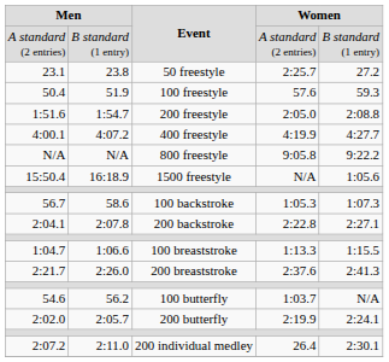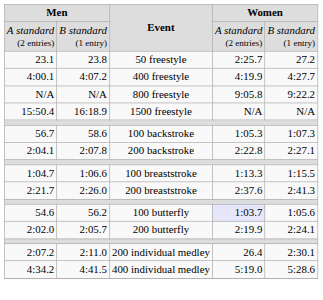 <table class="wikitable" style="text-align:right">
 <tr>
 <td colspan=2 align="center" bgcolor=#DDDDDD><strong>Men</strong></td>
 <td rowspan=2 align="center" bgcolor=#DDDDDD><strong>Event</strong></td>
 <td colspan=2  align="center" bgcolor=#DDDDDD><strong>Women</strong></td>
 </tr>
 <tr>
 <td bgcolor=#DDDDDD><em>A standard</em> <small><br>(2 entries)</small></td>
 <td bgcolor=#DDDDDD><em>B standard</em> <small><br>(1 entry)</small></td>
 <td bgcolor=#DDDDDD><em>A standard</em> <small><br>(2 entries)</small></td>
 <td bgcolor=#DDDDDD><em>B standard</em> <small><br>(1 entry)</small></td>
 </tr>
 <tr>
 <td>23.1</td>
 <td>23.8</td>
 <td align="center">50 freestyle</td>
 <td>2:25.7</td>
 <td>27.2</td>
 </tr>
 <tr>
-<td>50.4</td>
-<td>51.9</td>
-<td align="center">100 freestyle</td>
-<td>57.6</td>
-<td>59.3</td>
-</tr>
-<tr>
-<td>1:51.6</td>
-<td>1:54.7</td>
-<td align="center">200 freestyle</td>
-<td>2:05.0</td>
-<td>2:08.8</td>
-</tr>
-<tr>
 <td>4:00.1</td>
 <td>4:07.2</td>
 <td align="center">400 freestyle</td>
 <td>4:19.9</td>
 <td>4:27.7</td>
 </tr>
 <tr>
 <td>N/A</td>
 <td>N/A</td>
 <td align="center">800 freestyle</td>
 <td>9:05.8</td>
 <td>9:22.2</td>
 </tr>
 <tr>
 <td>15:50.4</td>
 <td>16:18.9</td>
 <td align="center">1500 freestyle</td>
 <td>N/A</td>
-<td>1:05.6</td>
+<td>N/A</td>
 </tr>
 <tr bgcolor=#DDDDDD>
 <td colspan=5></td>
 </tr>
 <tr>
 <td>56.7</td>
 <td>58.6</td>
 <td align="center">100 backstroke</td>
 <td>1:05.3</td>
 <td>1:07.3</td>
 </tr>
 <tr>
 <td>2:04.1</td>
 <td>2:07.8</td>
 <td align="center">200 backstroke</td>
 <td>2:22.8</td>
 <td>2:27.1</td>
 </tr>
 <tr bgcolor=#DDDDDD>
 <td colspan=5></td>
 </tr>
 <tr>
 <td>1:04.7</td>
 <td>1:06.6</td>
 <td align="center">100 breaststroke</td>
 <td>1:13.3</td>
 <td>1:15.5</td>
 </tr>
 <tr>
 <td>2:21.7</td>
 <td>2:26.0</td>
 <td align="center">200 breaststroke</td>
 <td>2:37.6</td>
 <td>2:41.3</td>
 </tr>
 <tr bgcolor=#DDDDDD>
 <td colspan=5></td>
 </tr>
 <tr>
 <td>54.6</td>
 <td>56.2</td>
 <td align="center">100 butterfly</td>
-<td>1:03.7</td>
-<td>N/A</td>
+<td style="background: lavender;">1:03.7</td>
+<td>1:05.6</td>
 </tr>
 <tr>
 <td>2:02.0</td>
 <td>2:05.7</td>
 <td align="center">200 butterfly</td>
 <td>2:19.9</td>
 <td>2:24.1</td>
 </tr>
 <tr bgcolor=#DDDDDD>
 <td colspan=5></td>
 </tr>
 <tr>
 <td>2:07.2</td>
 <td>2:11.0</td>
 <td align="center">200 individual medley</td>
 <td>26.4</td>
 <td>2:30.1</td>
 </tr>
 <tr>
+<td>4:34.2</td>
+<td>4:41.5</td>
+<td align="center">400 individual medley</td>
+<td>5:19.0</td>
+<td>5:28.6</td>
+</tr>
+<tr>
 </tr>
 </table>
